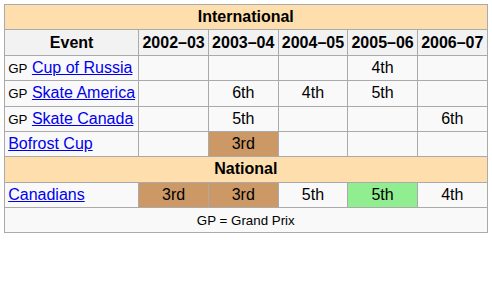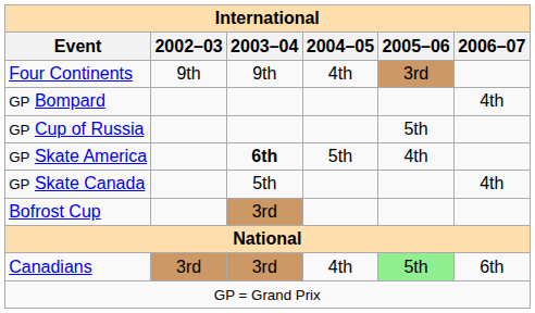 <table class="wikitable" style="text-align:center">
 <tr>
 <th style="background-color: #ffdead; " colspan=6 align=center><strong>International</strong></th>
 </tr>
 <tr>
 <th>Event</th>
 <th>2002–03</th>
 <th>2003–04</th>
 <th>2004–05</th>
 <th>2005–06</th>
 <th>2006–07</th>
 </tr>
 <tr>
+<td align=left><a href='#'>Four Continents</a></td>
+<td>9th</td>
+<td>9th</td>
+<td>4th</td>
+<td bgcolor=cc9966>3rd</td>
+<td></td>
+</tr>
+<tr>
+<td align=left><small>GP</small> <a href='#'>Bompard</a></td>
+<td></td>
+<td></td>
+<td></td>
+<td></td>
+<td>4th</td>
+</tr>
+<tr>
 <td align=left><small>GP</small> <a href='#'>Cup of Russia</a></td>
 <td></td>
 <td></td>
 <td></td>
-<td>4th</td>
+<td>5th</td>
 <td></td>
 </tr>
 <tr>
 <td align=left><small>GP</small> <a href='#'>Skate America</a></td>
 <td></td>
-<td>6th</td>
+<td><strong>6th</strong></td>
+<td>5th</td>
 <td>4th</td>
-<td>5th</td>
 <td></td>
 </tr>
 <tr>
 <td align=left><small>GP</small> <a href='#'>Skate Canada</a></td>
 <td></td>
 <td>5th</td>
 <td></td>
 <td></td>
-<td>6th</td>
+<td>4th</td>
 </tr>
 <tr>
 <td align=left><a href='#'>Bofrost Cup</a></td>
 <td></td>
 <td bgcolor=cc9966>3rd</td>
 <td></td>
 <td></td>
 <td></td>
 </tr>
 <tr>
 <th style="background-color: #ffdead; " colspan=6 align=center><strong>National</strong></th>
 </tr>
 <tr>
 <td align=left><a href='#'>Canadians</a></td>
 <td bgcolor=cc9966>3rd</td>
 <td bgcolor=cc9966>3rd</td>
-<td>5th</td>
+<td>4th</td>
 <td style="background: lightgreen;">5th</td>
-<td>4th</td>
+<td>6th</td>
 </tr>
 <tr>
 <td colspan=6 align=center><small> GP = Grand Prix </small></td>
 </tr>
 </table>
